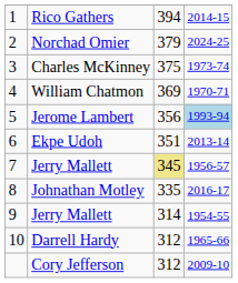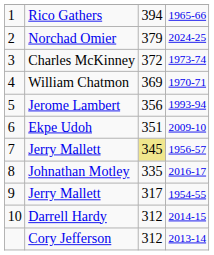 <table class="wikitable">
 <tr>
 </tr>
 <tr>
 <td>1</td>
 <td><a href='#'>Rico Gathers</a></td>
 <td>394</td>
-<td style="font-size:80%;"><a href='#'>2014-15</a></td>
+<td style="font-size:80%;"><a href='#'>1965-66</a></td>
 </tr>
 <tr>
 <td>2</td>
 <td><a href='#'>Norchad Omier</a></td>
 <td>379</td>
 <td style="font-size:80%;"><a href='#'>2024-25</a></td>
 </tr>
 <tr>
 <td>3</td>
 <td>Charles McKinney</td>
-<td>375</td>
+<td>372</td>
 <td style="font-size:80%;"><a href='#'>1973-74</a></td>
 </tr>
 <tr>
 <td>4</td>
 <td>William Chatmon</td>
 <td>369</td>
 <td style="font-size:80%;"><a href='#'>1970-71</a></td>
 </tr>
 <tr>
 <td>5</td>
 <td><a href='#'>Jerome Lambert</a></td>
 <td>356</td>
-<td style="background: lightblue; font-size:80%;"><a href='#'>1993-94</a></td>
+<td style="font-size:80%;"><a href='#'>1993-94</a></td>
 </tr>
 <tr>
 <td>6</td>
 <td><a href='#'>Ekpe Udoh</a></td>
 <td>351</td>
-<td style="font-size:80%;"><a href='#'>2013-14</a></td>
+<td style="font-size:80%;"><a href='#'>2009-10</a></td>
 </tr>
 <tr>
 <td>7</td>
 <td><a href='#'>Jerry Mallett</a></td>
 <td style="background: khaki;">345</td>
 <td style="font-size:80%;"><a href='#'>1956-57</a></td>
 </tr>
 <tr>
 <td>8</td>
 <td><a href='#'>Johnathan Motley</a></td>
 <td>335</td>
 <td style="font-size:80%;"><a href='#'>2016-17</a></td>
 </tr>
 <tr>
 <td>9</td>
 <td><a href='#'>Jerry Mallett</a></td>
-<td>314</td>
+<td>317</td>
 <td style="font-size:80%;"><a href='#'>1954-55</a></td>
 </tr>
 <tr>
 <td>10</td>
 <td><a href='#'>Darrell Hardy</a></td>
 <td>312</td>
-<td style="font-size:80%;"><a href='#'>1965-66</a></td>
+<td style="font-size:80%;"><a href='#'>2014-15</a></td>
 </tr>
 <tr>
 <td></td>
 <td><a href='#'>Cory Jefferson</a></td>
 <td>312</td>
-<td style="font-size:80%;"><a href='#'>2009-10</a></td>
+<td style="font-size:80%;"><a href='#'>2013-14</a></td>
 </tr>
 </table>
